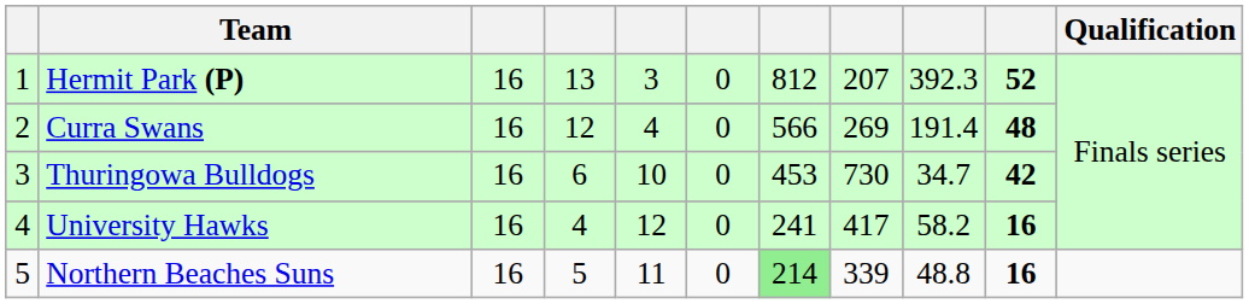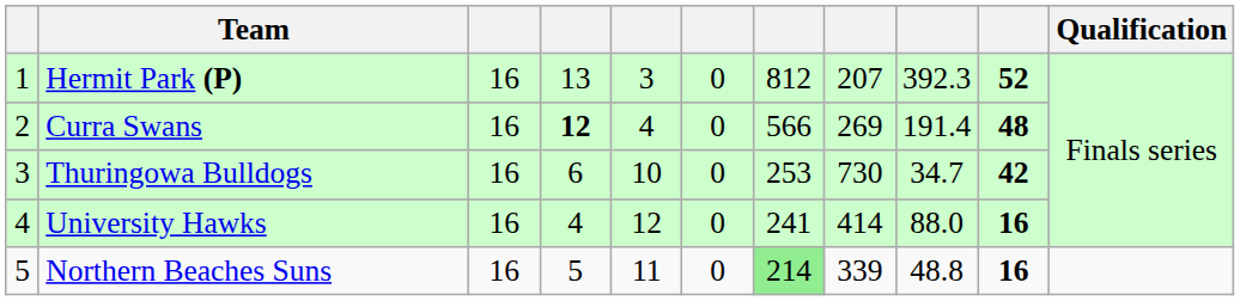 <table class="wikitable" style="text-align:center; margin-bottom:0">
 <tr>
 <th style="width:10px"></th>
 <th style="width:35%;">Team</th>
 <th style="width:30px;"></th>
 <th style="width:30px;"></th>
 <th style="width:30px;"></th>
 <th style="width:30px;"></th>
 <th style="width:30px;"></th>
 <th style="width:30px;"></th>
 <th style="width:30px;"></th>
 <th style="width:30px;"></th>
 <th>Qualification</th>
 </tr>
 <tr style="background:#ccffcc;">
 <td>1</td>
 <td style="text-align:left;"><a href='#'>Hermit Park</a> <strong>(P)</strong></td>
 <td>16</td>
 <td>13</td>
 <td>3</td>
 <td>0</td>
 <td>812</td>
 <td>207</td>
 <td>392.3</td>
 <td><strong>52</strong></td>
 <td rowspan=4>Finals series</td>
 </tr>
 <tr style="background:#ccffcc;">
 <td>2</td>
 <td style="text-align:left;"><a href='#'>Curra Swans</a></td>
 <td>16</td>
-<td>12</td>
+<td><strong>12</strong></td>
 <td>4</td>
 <td>0</td>
 <td>566</td>
 <td>269</td>
 <td>191.4</td>
 <td><strong>48</strong></td>
 </tr>
 <tr style="background:#ccffcc;">
 <td>3</td>
 <td style="text-align:left;"><a href='#'>Thuringowa Bulldogs</a></td>
 <td>16</td>
 <td>6</td>
 <td>10</td>
 <td>0</td>
-<td>453</td>
+<td>253</td>
 <td>730</td>
 <td>34.7</td>
 <td><strong>42</strong></td>
 </tr>
 <tr style="background:#ccffcc;">
 <td>4</td>
 <td style="text-align:left;"><a href='#'>University Hawks</a></td>
 <td>16</td>
 <td>4</td>
 <td>12</td>
 <td>0</td>
 <td>241</td>
-<td>417</td>
-<td>58.2</td>
+<td>414</td>
+<td>88.0</td>
 <td><strong>16</strong></td>
 </tr>
 <tr>
 <td>5</td>
 <td style="text-align:left;"><a href='#'>Northern Beaches Suns</a></td>
 <td>16</td>
 <td>5</td>
 <td>11</td>
 <td>0</td>
 <td style="background: lightgreen;">214</td>
 <td>339</td>
 <td>48.8</td>
 <td><strong>16</strong></td>
 </tr>
 </table>
